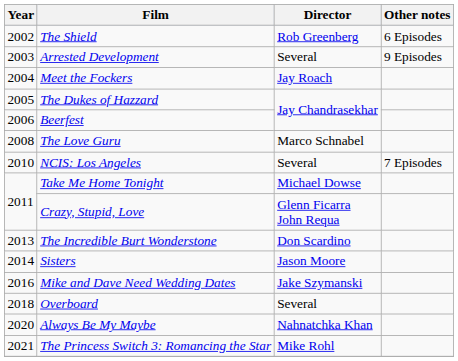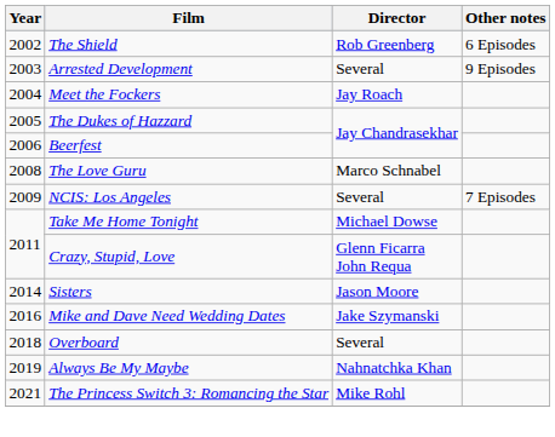 <table class="wikitable">
 <tr style="background:#b0c4de; text-align:center;">
 <th>Year</th>
 <th>Film</th>
 <th>Director</th>
 <th>Other notes</th>
 </tr>
 <tr>
 <td>2002</td>
 <td><em><a href='#'>The Shield</a></em></td>
 <td><a href='#'>Rob Greenberg</a></td>
 <td>6 Episodes</td>
 </tr>
 <tr>
 <td>2003</td>
 <td><em><a href='#'>Arrested Development</a></em></td>
 <td>Several</td>
 <td>9 Episodes</td>
 </tr>
 <tr>
 <td>2004</td>
 <td><em><a href='#'>Meet the Fockers</a></em></td>
 <td><a href='#'>Jay Roach</a></td>
 <td></td>
 </tr>
 <tr>
 <td>2005</td>
 <td><em><a href='#'>The Dukes of Hazzard</a></em></td>
 <td rowspan="2"><a href='#'>Jay Chandrasekhar</a></td>
 <td></td>
 </tr>
 <tr>
 <td>2006</td>
 <td><em><a href='#'>Beerfest</a></em></td>
 <td></td>
 </tr>
 <tr>
 <td>2008</td>
 <td><em><a href='#'>The Love Guru</a></em></td>
 <td>Marco Schnabel</td>
 <td></td>
 </tr>
 <tr>
-<td>2010</td>
+<td>2009</td>
 <td><em><a href='#'>NCIS: Los Angeles</a></em></td>
 <td>Several</td>
 <td>7 Episodes</td>
 </tr>
 <tr>
 <td rowspan="2">2011</td>
 <td><em><a href='#'>Take Me Home Tonight</a></em></td>
 <td><a href='#'>Michael Dowse</a></td>
 <td></td>
 </tr>
 <tr>
 <td><em><a href='#'>Crazy, Stupid, Love</a></em></td>
 <td><a href='#'>Glenn Ficarra</a><br><a href='#'>John Requa</a></td>
-<td></td>
-</tr>
-<tr>
-<td rowspan="1">2013</td>
-<td><em><a href='#'>The Incredible Burt Wonderstone</a></em></td>
-<td><a href='#'>Don Scardino</a></td>
 <td></td>
 </tr>
 <tr>
 <td rowspan="1">2014</td>
 <td><em><a href='#'>Sisters</a></em></td>
 <td><a href='#'>Jason Moore</a></td>
 <td></td>
 </tr>
 <tr>
 <td rowspan="1">2016</td>
 <td><em><a href='#'>Mike and Dave Need Wedding Dates</a></em></td>
 <td><a href='#'>Jake Szymanski</a></td>
 <td></td>
 </tr>
 <tr>
 <td rowspan="1">2018</td>
 <td><em><a href='#'>Overboard</a></em></td>
 <td>Several</td>
 <td></td>
 </tr>
 <tr>
-<td rowspan="1">2020</td>
+<td rowspan="1">2019</td>
 <td><em><a href='#'>Always Be My Maybe</a></em></td>
 <td><a href='#'>Nahnatchka Khan</a></td>
 <td></td>
 </tr>
 <tr>
 <td>2021</td>
 <td><em><a href='#'>The Princess Switch 3: Romancing the Star</a></em></td>
 <td><a href='#'>Mike Rohl</a></td>
 <td></td>
 </tr>
 <tr>
 </tr>
 </table>
